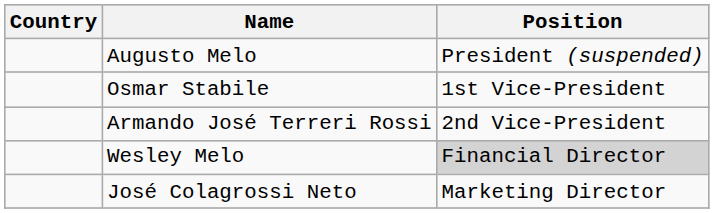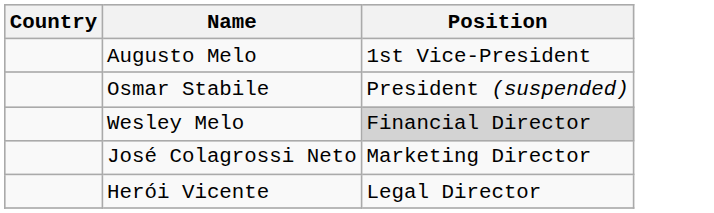 <table class="wikitable">
 <tr>
 <th>Country</th>
 <th>Name</th>
 <th>Position</th>
 </tr>
 <tr>
 <td></td>
 <td>Augusto Melo</td>
-<td>President <em>(suspended)</em></td>
+<td>1st Vice-President</td>
 </tr>
 <tr>
 <td></td>
 <td>Osmar Stabile</td>
-<td>1st Vice-President</td>
-</tr>
-<tr>
-<td></td>
-<td>Armando José Terreri Rossi</td>
-<td>2nd Vice-President</td>
+<td>President <em>(suspended)</em></td>
 </tr>
 <tr>
 <td></td>
 <td>Wesley Melo</td>
 <td style="background: lightgrey;">Financial Director</td>
 </tr>
 <tr>
 <td></td>
 <td>José Colagrossi Neto</td>
 <td>Marketing Director</td>
 </tr>
+<tr>
+<td></td>
+<td>Herói Vicente</td>
+<td>Legal Director</td>
+</tr>
 </table>
